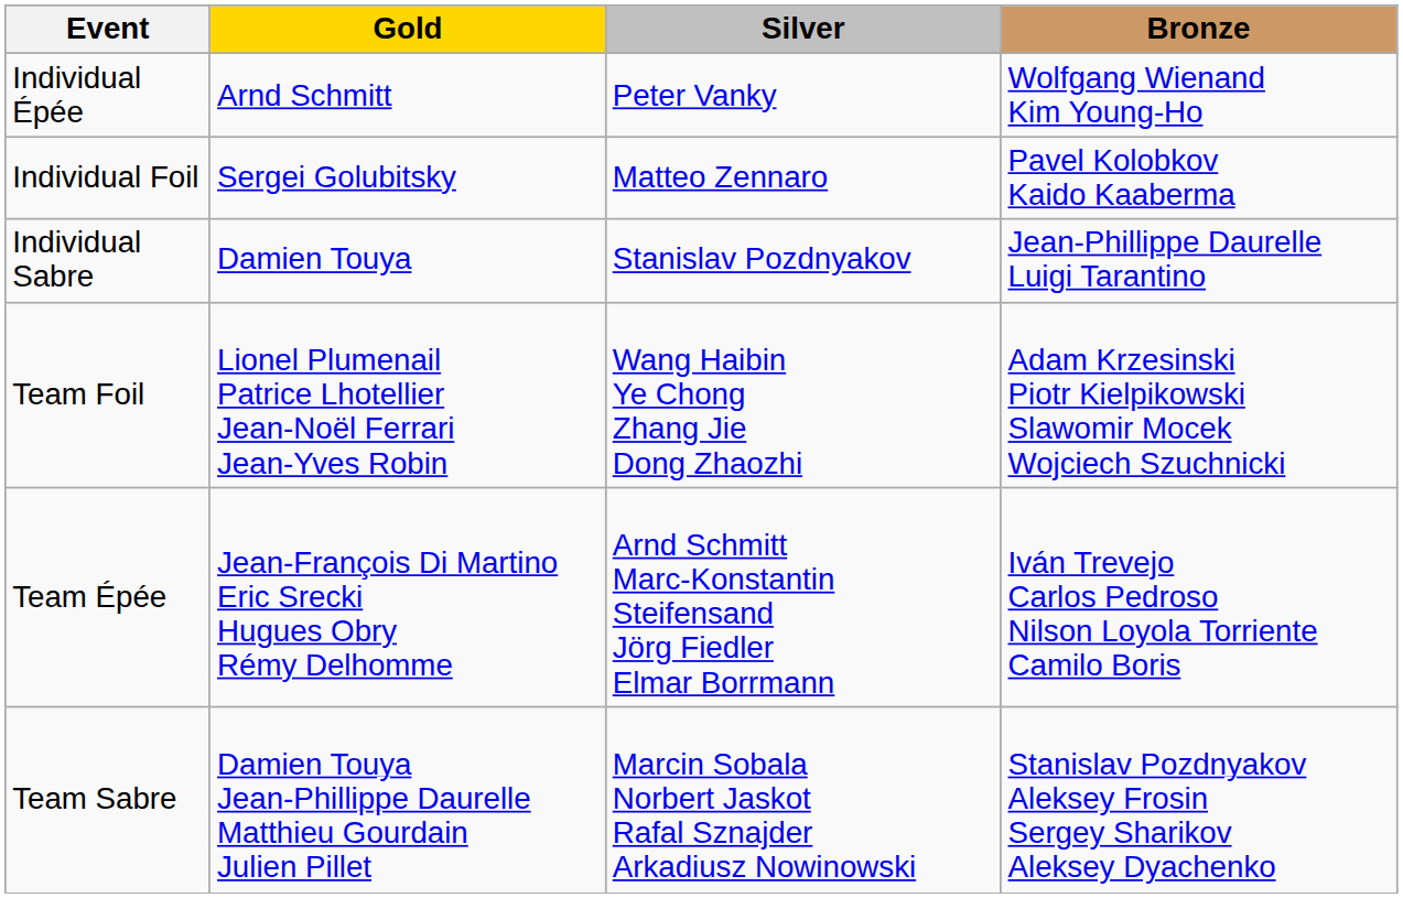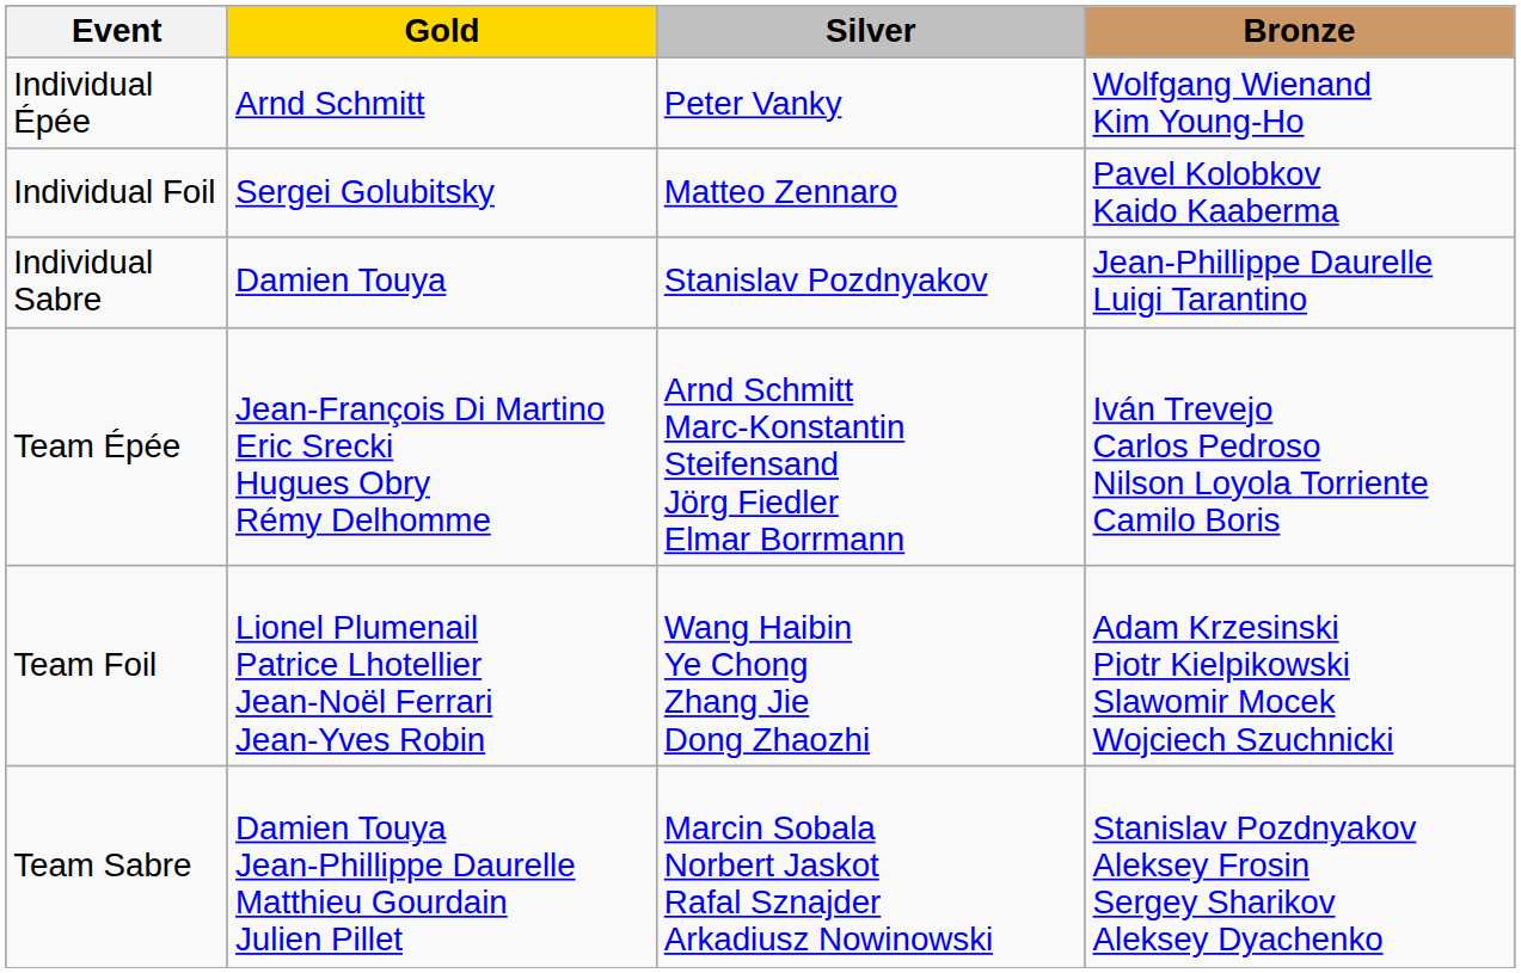 <table class="wikitable">
 <tr>
 <th width="100">Event</th>
 <th style="background-color:gold;" width="200"> Gold</th>
 <th style="background-color:silver;" width="200"> Silver</th>
 <th style="background-color:#CC9966;" width="200"> Bronze</th>
 </tr>
 <tr>
 <td>Individual Épée</td>
 <td> <a href='#'>Arnd Schmitt</a></td>
 <td> <a href='#'>Peter Vanky</a></td>
 <td> <a href='#'>Wolfgang Wienand</a> <br>  <a href='#'>Kim Young-Ho</a></td>
 </tr>
 <tr>
 <td>Individual Foil</td>
 <td> <a href='#'>Sergei Golubitsky</a></td>
 <td> <a href='#'>Matteo Zennaro</a></td>
 <td> <a href='#'>Pavel Kolobkov</a> <br>  <a href='#'>Kaido Kaaberma</a></td>
 </tr>
 <tr>
 <td>Individual Sabre</td>
 <td> <a href='#'>Damien Touya</a></td>
 <td> <a href='#'>Stanislav Pozdnyakov</a></td>
 <td> <a href='#'>Jean-Phillippe Daurelle</a> <br>  <a href='#'>Luigi Tarantino</a></td>
 </tr>
 <tr>
+<td>Team Épée</td>
+<td> <br> <a href='#'>Jean-François Di Martino</a> <br> <a href='#'>Eric Srecki</a> <br> <a href='#'>Hugues Obry</a> <br> <a href='#'>Rémy Delhomme</a></td>
+<td> <br> <a href='#'>Arnd Schmitt</a> <br> <a href='#'>Marc-Konstantin Steifensand</a> <br> <a href='#'>Jörg Fiedler</a> <br> <a href='#'>Elmar Borrmann</a></td>
+<td> <br> <a href='#'>Iván Trevejo</a> <br> <a href='#'>Carlos Pedroso</a> <br> <a href='#'>Nilson Loyola Torriente</a> <br> <a href='#'>Camilo Boris</a></td>
+</tr>
+<tr>
 <td>Team Foil</td>
 <td> <br> <a href='#'>Lionel Plumenail</a> <br> <a href='#'>Patrice Lhotellier</a> <br> <a href='#'>Jean-Noël Ferrari</a> <br> <a href='#'>Jean-Yves Robin</a></td>
 <td> <br> <a href='#'>Wang Haibin</a> <br> <a href='#'>Ye Chong</a> <br> <a href='#'>Zhang Jie</a> <br> <a href='#'>Dong Zhaozhi</a></td>
 <td> <br> <a href='#'>Adam Krzesinski</a> <br> <a href='#'>Piotr Kielpikowski</a> <br> <a href='#'>Slawomir Mocek</a> <br> <a href='#'>Wojciech Szuchnicki</a></td>
-</tr>
-<tr>
-<td>Team Épée</td>
-<td> <br> <a href='#'>Jean-François Di Martino</a> <br> <a href='#'>Eric Srecki</a> <br> <a href='#'>Hugues Obry</a> <br> <a href='#'>Rémy Delhomme</a></td>
-<td> <br> <a href='#'>Arnd Schmitt</a> <br> <a href='#'>Marc-Konstantin Steifensand</a> <br> <a href='#'>Jörg Fiedler</a> <br> <a href='#'>Elmar Borrmann</a></td>
-<td> <br> <a href='#'>Iván Trevejo</a> <br> <a href='#'>Carlos Pedroso</a> <br> <a href='#'>Nilson Loyola Torriente</a> <br> <a href='#'>Camilo Boris</a></td>
 </tr>
 <tr>
 <td>Team Sabre</td>
 <td> <br> <a href='#'>Damien Touya</a> <br> <a href='#'>Jean-Phillippe Daurelle</a> <br> <a href='#'>Matthieu Gourdain</a> <br> <a href='#'>Julien Pillet</a></td>
 <td> <br> <a href='#'>Marcin Sobala</a> <br> <a href='#'>Norbert Jaskot</a> <br> <a href='#'>Rafal Sznajder</a> <br> <a href='#'>Arkadiusz Nowinowski</a></td>
 <td> <br> <a href='#'>Stanislav Pozdnyakov</a> <br> <a href='#'>Aleksey Frosin</a> <br> <a href='#'>Sergey Sharikov</a> <br> <a href='#'>Aleksey Dyachenko</a></td>
 </tr>
 <tr>
 </tr>
 </table>
